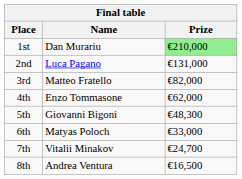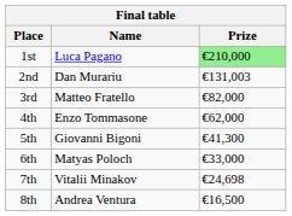 <table class="wikitable">
 <tr>
 <th colspan="3">Final table</th>
 </tr>
 <tr>
 <th style="width:50px;">Place</th>
 <th style="width:175px;">Name</th>
 <th style="width:100px;">Prize</th>
 </tr>
 <tr>
 <td style="text-align:center;">1st</td>
-<td> Dan Murariu</td>
+<td> <a href='#'>Luca Pagano</a></td>
 <td style="background: lightgreen;">€210,000</td>
 </tr>
 <tr>
 <td style="text-align:center;">2nd</td>
-<td> <a href='#'>Luca Pagano</a></td>
-<td>€131,000</td>
+<td> Dan Murariu</td>
+<td>€131,003</td>
 </tr>
 <tr>
 <td style="text-align:center;">3rd</td>
 <td> Matteo Fratello</td>
 <td>€82,000</td>
 </tr>
 <tr>
 <td style="text-align:center;">4th</td>
 <td> Enzo Tommasone</td>
 <td>€62,000</td>
 </tr>
 <tr>
 <td style="text-align:center;">5th</td>
 <td> Giovanni Bigoni</td>
-<td>€48,300</td>
+<td>€41,300</td>
 </tr>
 <tr>
 <td style="text-align:center;">6th</td>
 <td> Matyas Poloch</td>
 <td>€33,000</td>
 </tr>
 <tr>
 <td style="text-align:center;">7th</td>
 <td> Vitalii Minakov</td>
-<td>€24,700</td>
+<td>€24,698</td>
 </tr>
 <tr>
 <td style="text-align:center;">8th</td>
 <td> Andrea Ventura</td>
 <td>€16,500</td>
 </tr>
 </table>
